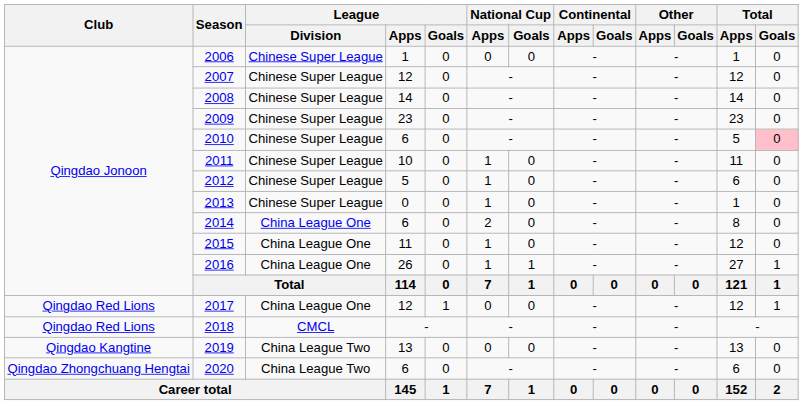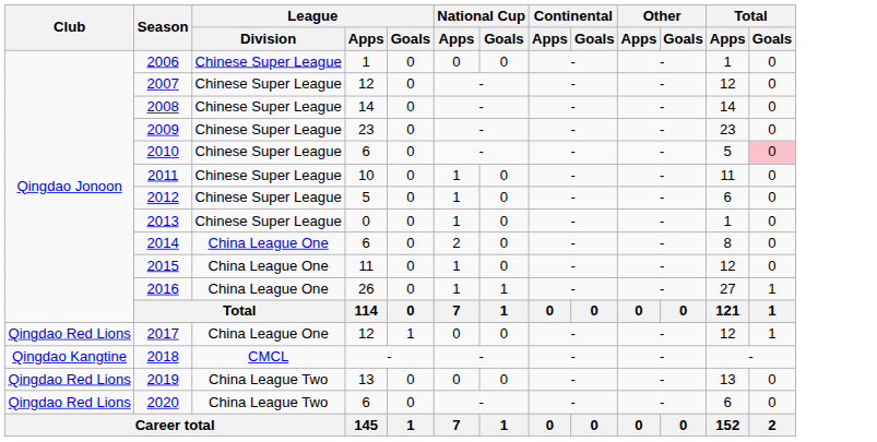 <table class="wikitable" style="text-align: center">
 <tr>
 <th rowspan="2">Club</th>
 <th rowspan="2">Season</th>
 <th colspan="3">League</th>
 <th colspan="2">National Cup</th>
 <th colspan="2">Continental</th>
 <th colspan="2">Other</th>
 <th colspan="2">Total</th>
 </tr>
 <tr>
 <th>Division</th>
 <th>Apps</th>
 <th>Goals</th>
 <th>Apps</th>
 <th>Goals</th>
 <th>Apps</th>
 <th>Goals</th>
 <th>Apps</th>
 <th>Goals</th>
 <th>Apps</th>
 <th>Goals</th>
 </tr>
 <tr>
 <td rowspan=12><a href='#'>Qingdao Jonoon</a></td>
 <td><a href='#'>2006</a></td>
 <td><a href='#'>Chinese Super League</a></td>
 <td>1</td>
 <td>0</td>
 <td>0</td>
 <td>0</td>
 <td colspan="2">-</td>
 <td colspan="2">-</td>
 <td>1</td>
 <td>0</td>
 </tr>
 <tr>
 <td><a href='#'>2007</a></td>
 <td>Chinese Super League</td>
 <td>12</td>
 <td>0</td>
 <td colspan="2">-</td>
 <td colspan="2">-</td>
 <td colspan="2">-</td>
 <td>12</td>
 <td>0</td>
 </tr>
 <tr>
 <td><a href='#'>2008</a></td>
 <td>Chinese Super League</td>
 <td>14</td>
 <td>0</td>
 <td colspan="2">-</td>
 <td colspan="2">-</td>
 <td colspan="2">-</td>
 <td>14</td>
 <td>0</td>
 </tr>
 <tr>
 <td><a href='#'>2009</a></td>
 <td>Chinese Super League</td>
 <td>23</td>
 <td>0</td>
 <td colspan="2">-</td>
 <td colspan="2">-</td>
 <td colspan="2">-</td>
 <td>23</td>
 <td>0</td>
 </tr>
 <tr>
 <td><a href='#'>2010</a></td>
 <td>Chinese Super League</td>
 <td>6</td>
 <td>0</td>
 <td colspan="2">-</td>
 <td colspan="2">-</td>
 <td colspan="2">-</td>
 <td>5</td>
 <td style="background: pink;">0</td>
 </tr>
 <tr>
 <td><a href='#'>2011</a></td>
 <td>Chinese Super League</td>
 <td>10</td>
 <td>0</td>
 <td>1</td>
 <td>0</td>
 <td colspan="2">-</td>
 <td colspan="2">-</td>
 <td>11</td>
 <td>0</td>
 </tr>
 <tr>
 <td><a href='#'>2012</a></td>
 <td>Chinese Super League</td>
 <td>5</td>
 <td>0</td>
 <td>1</td>
 <td>0</td>
 <td colspan="2">-</td>
 <td colspan="2">-</td>
 <td>6</td>
 <td>0</td>
 </tr>
 <tr>
 <td><a href='#'>2013</a></td>
 <td>Chinese Super League</td>
 <td>0</td>
 <td>0</td>
 <td>1</td>
 <td>0</td>
 <td colspan="2">-</td>
 <td colspan="2">-</td>
 <td>1</td>
 <td>0</td>
 </tr>
 <tr>
 <td><a href='#'>2014</a></td>
 <td><a href='#'>China League One</a></td>
 <td>6</td>
 <td>0</td>
 <td>2</td>
 <td>0</td>
 <td colspan="2">-</td>
 <td colspan="2">-</td>
 <td>8</td>
 <td>0</td>
 </tr>
 <tr>
 <td><a href='#'>2015</a></td>
 <td>China League One</td>
 <td>11</td>
 <td>0</td>
 <td>1</td>
 <td>0</td>
 <td colspan="2">-</td>
 <td colspan="2">-</td>
 <td>12</td>
 <td>0</td>
 </tr>
 <tr>
 <td><a href='#'>2016</a></td>
 <td>China League One</td>
 <td>26</td>
 <td>0</td>
 <td>1</td>
 <td>1</td>
 <td colspan="2">-</td>
 <td colspan="2">-</td>
 <td>27</td>
 <td>1</td>
 </tr>
 <tr>
 <th colspan=2>Total</th>
 <th>114</th>
 <th>0</th>
 <th>7</th>
 <th>1</th>
 <th>0</th>
 <th>0</th>
 <th>0</th>
 <th>0</th>
 <th>121</th>
 <th>1</th>
 </tr>
 <tr>
 <td><a href='#'>Qingdao Red Lions</a></td>
 <td><a href='#'>2017</a></td>
 <td>China League One</td>
 <td>12</td>
 <td>1</td>
 <td>0</td>
 <td>0</td>
 <td colspan="2">-</td>
 <td colspan="2">-</td>
 <td>12</td>
 <td>1</td>
 </tr>
 <tr>
-<td><a href='#'>Qingdao Red Lions</a></td>
+<td><a href='#'>Qingdao Kangtine</a></td>
 <td><a href='#'>2018</a></td>
 <td><a href='#'>CMCL</a></td>
 <td colspan="2">-</td>
 <td colspan="2">-</td>
 <td colspan="2">-</td>
 <td colspan="2">-</td>
 <td colspan="2">-</td>
 </tr>
 <tr>
-<td><a href='#'>Qingdao Kangtine</a></td>
+<td><a href='#'>Qingdao Red Lions</a></td>
 <td><a href='#'>2019</a></td>
 <td>China League Two</td>
 <td>13</td>
 <td>0</td>
 <td>0</td>
 <td>0</td>
 <td colspan="2">-</td>
 <td colspan="2">-</td>
 <td>13</td>
 <td>0</td>
 </tr>
 <tr>
-<td><a href='#'>Qingdao Zhongchuang Hengtai</a></td>
+<td><a href='#'>Qingdao Red Lions</a></td>
 <td><a href='#'>2020</a></td>
 <td>China League Two</td>
 <td>6</td>
 <td>0</td>
 <td colspan="2">-</td>
 <td colspan="2">-</td>
 <td colspan="2">-</td>
 <td>6</td>
 <td>0</td>
 </tr>
 <tr>
 <th colspan=3>Career total</th>
 <th>145</th>
 <th>1</th>
 <th>7</th>
 <th>1</th>
 <th>0</th>
 <th>0</th>
 <th>0</th>
 <th>0</th>
 <th>152</th>
 <th>2</th>
 </tr>
 </table>
